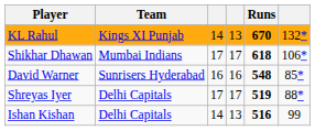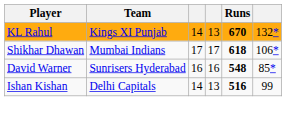 <table class="wikitable sortable" style="text-align:center">
 <tr>
 <th class="unsortable">Player</th>
 <th>Team</th>
 <th></th>
 <th></th>
 <th>Runs</th>
 <th></th>
 </tr>
 <tr style="background:#FFAB0F">
 <td style="text-align:left"><a href='#'>KL Rahul</a></td>
 <td style="text-align:left"><a href='#'>Kings XI Punjab</a></td>
 <td>14</td>
 <td>13</td>
 <td><strong>670</strong></td>
 <td>132<a href='#'>*</a></td>
 </tr>
 <tr>
 <td style="text-align:left"><a href='#'>Shikhar Dhawan</a></td>
 <td style="text-align:left"><a href='#'>Mumbai Indians</a></td>
 <td>17</td>
 <td>17</td>
 <td><strong>618</strong></td>
 <td>106<a href='#'>*</a></td>
 </tr>
 <tr>
 <td style="text-align:left"><a href='#'>David Warner</a></td>
 <td style="text-align:left"><a href='#'>Sunrisers Hyderabad</a></td>
 <td>16</td>
 <td>16</td>
 <td><strong>548</strong></td>
 <td>85<a href='#'>*</a></td>
 </tr>
 <tr>
-<td style="text-align:left"><a href='#'>Shreyas Iyer</a></td>
-<td style="text-align:left"><a href='#'>Delhi Capitals</a></td>
-<td>17</td>
-<td>17</td>
-<td><strong>519</strong></td>
-<td>88<a href='#'>*</a></td>
-</tr>
-<tr>
 <td style="text-align:left"><a href='#'>Ishan Kishan</a></td>
 <td style="text-align:left"><a href='#'>Delhi Capitals</a></td>
 <td>14</td>
 <td>13</td>
 <td><strong>516</strong></td>
 <td>99</td>
 </tr>
 </table>
